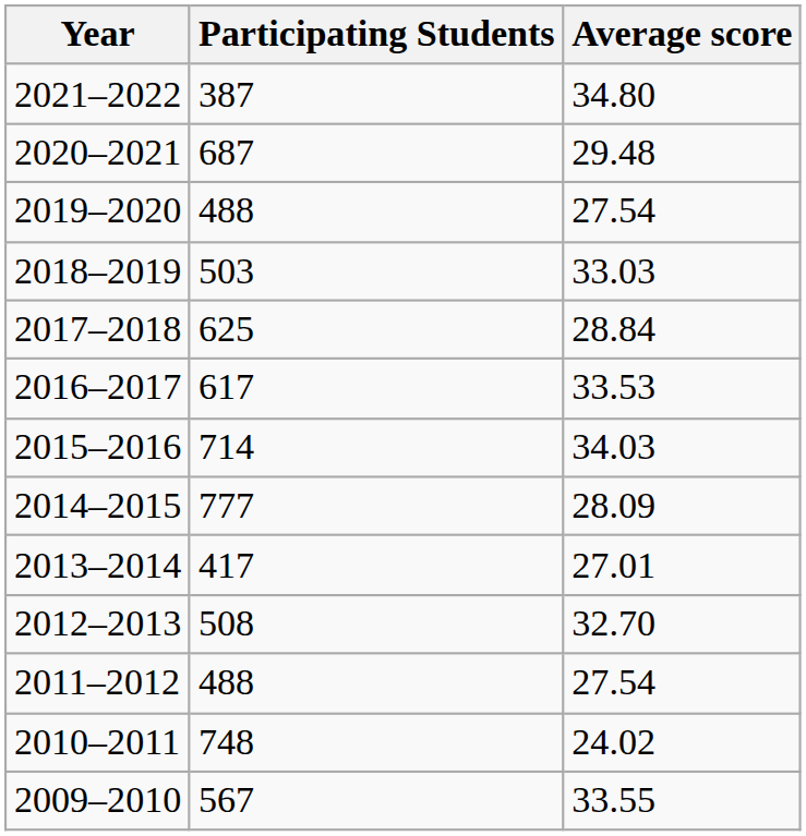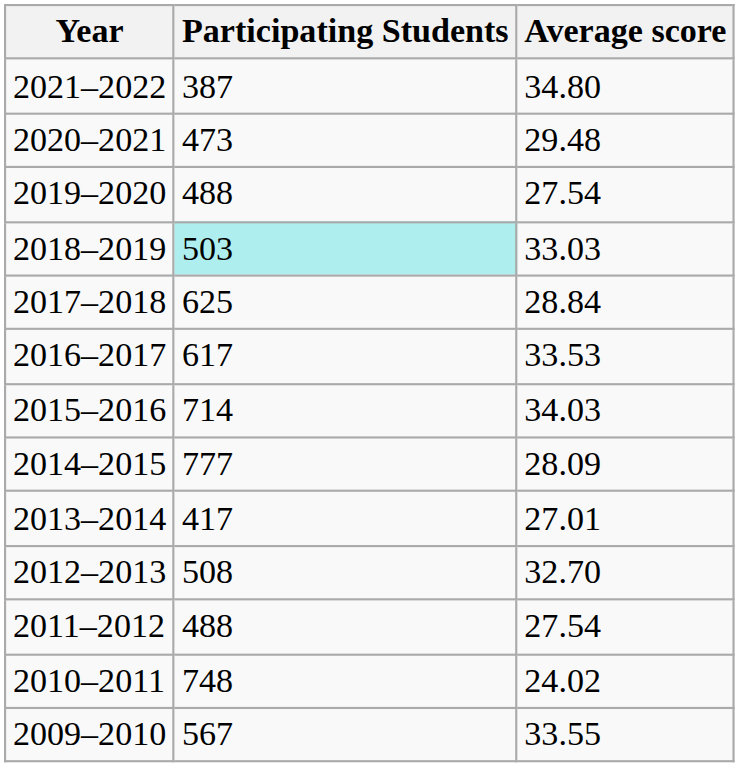 <table class="wikitable">
 <tr>
 <th>Year</th>
 <th>Participating Students</th>
 <th>Average score</th>
 </tr>
 <tr>
 <td>2021–2022</td>
 <td>387</td>
 <td>34.80</td>
 </tr>
 <tr>
 <td>2020–2021</td>
-<td>687</td>
+<td>473</td>
 <td>29.48</td>
 </tr>
 <tr>
 <td>2019–2020</td>
 <td>488</td>
 <td>27.54</td>
 </tr>
 <tr>
 <td>2018–2019</td>
-<td>503</td>
+<td style="background: paleturquoise;">503</td>
 <td>33.03</td>
 </tr>
 <tr>
 <td>2017–2018</td>
 <td>625</td>
 <td>28.84</td>
 </tr>
 <tr>
 <td>2016–2017</td>
 <td>617</td>
 <td>33.53</td>
 </tr>
 <tr>
 <td>2015–2016</td>
 <td>714</td>
 <td>34.03</td>
 </tr>
 <tr>
 <td>2014–2015</td>
 <td>777</td>
 <td>28.09</td>
 </tr>
 <tr>
 <td>2013–2014</td>
 <td>417</td>
 <td>27.01</td>
 </tr>
 <tr>
 <td>2012–2013</td>
 <td>508</td>
 <td>32.70</td>
 </tr>
 <tr>
 <td>2011–2012</td>
 <td>488</td>
 <td>27.54</td>
 </tr>
 <tr>
 <td>2010–2011</td>
 <td>748</td>
 <td>24.02</td>
 </tr>
 <tr>
 <td>2009–2010</td>
 <td>567</td>
 <td>33.55</td>
 </tr>
 </table>
